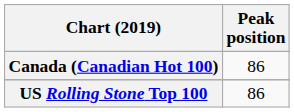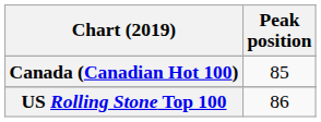 <table class="wikitable sortable plainrowheaders" style="text-align:center">
 <tr>
 <th scope="col">Chart (2019)</th>
 <th scope="col">Peak<br>position</th>
 </tr>
 <tr>
 </tr>
 <tr>
 <th scope="row">Canada (<a href='#'>Canadian Hot 100</a>)</th>
-<td>86</td>
+<td>85</td>
 </tr>
 <tr>
 </tr>
 <tr>
 </tr>
 <tr>
 <th scope="row">US <a href='#'><em>Rolling Stone</em> Top 100</a></th>
 <td>86</td>
 </tr>
 </table>
